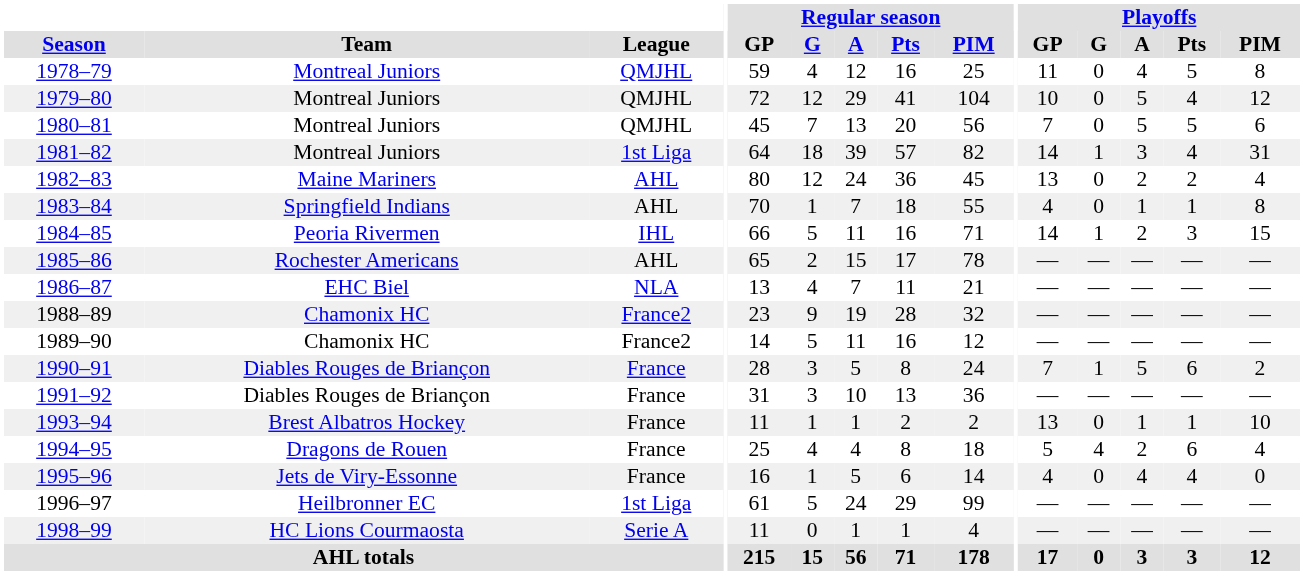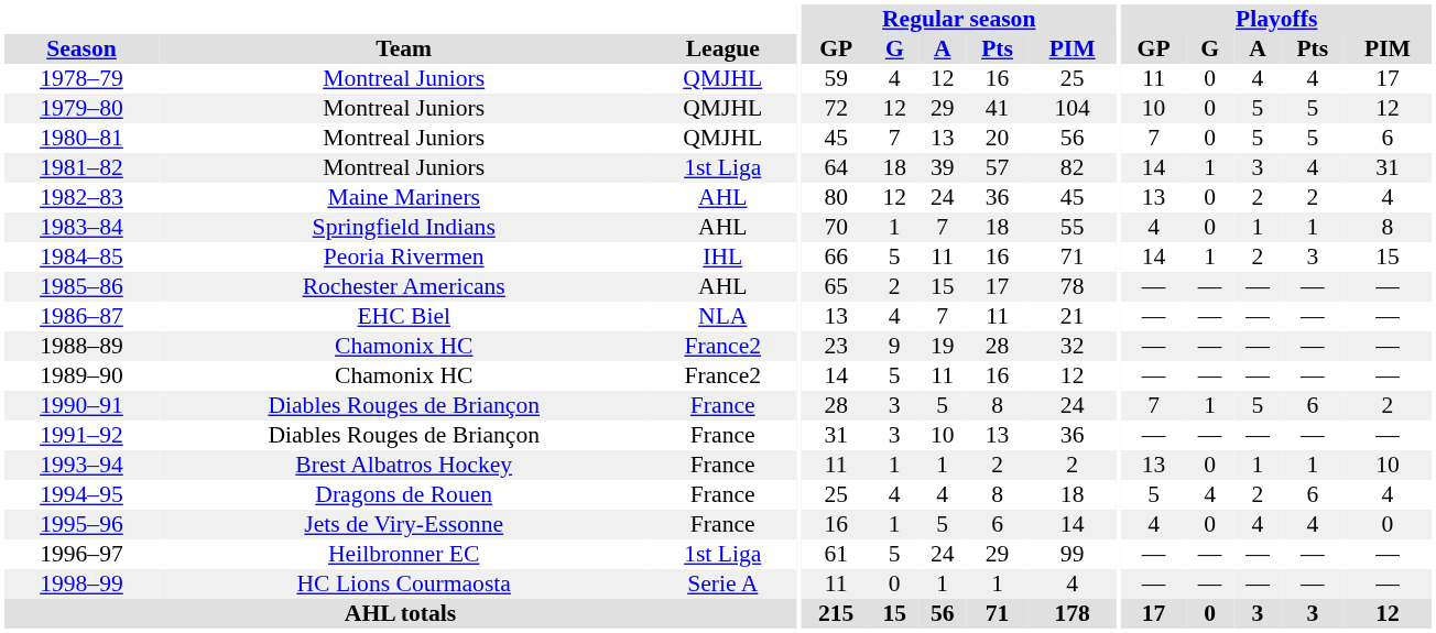 <table border="0" cellpadding="1" cellspacing="0" style="text-align:center; width:60em">
 <tr bgcolor="#e0e0e0">
 <th colspan="3" bgcolor="#ffffff"></th>
 <th rowspan="101" bgcolor="#ffffff"></th>
 <th colspan="5"><a href='#'>Regular season</a></th>
 <th rowspan="101" bgcolor="#ffffff"></th>
 <th colspan="5"><a href='#'>Playoffs</a></th>
 </tr>
 <tr bgcolor="#e0e0e0">
 <th><a href='#'>Season</a></th>
 <th>Team</th>
 <th>League</th>
 <th>GP</th>
 <th><a href='#'>G</a></th>
 <th><a href='#'>A</a></th>
 <th><a href='#'>Pts</a></th>
 <th><a href='#'>PIM</a></th>
 <th>GP</th>
 <th>G</th>
 <th>A</th>
 <th>Pts</th>
 <th>PIM</th>
 </tr>
 <tr>
 <td><a href='#'>1978–79</a></td>
 <td><a href='#'>Montreal Juniors</a></td>
 <td><a href='#'>QMJHL</a></td>
 <td>59</td>
 <td>4</td>
 <td>12</td>
 <td>16</td>
 <td>25</td>
 <td>11</td>
 <td>0</td>
 <td>4</td>
-<td>5</td>
-<td>8</td>
+<td>4</td>
+<td>17</td>
 </tr>
 <tr bgcolor="#f0f0f0">
 <td><a href='#'>1979–80</a></td>
 <td>Montreal Juniors</td>
 <td>QMJHL</td>
 <td>72</td>
 <td>12</td>
 <td>29</td>
 <td>41</td>
 <td>104</td>
 <td>10</td>
 <td>0</td>
 <td>5</td>
-<td>4</td>
+<td>5</td>
 <td>12</td>
 </tr>
 <tr>
 <td><a href='#'>1980–81</a></td>
 <td>Montreal Juniors</td>
 <td>QMJHL</td>
 <td>45</td>
 <td>7</td>
 <td>13</td>
 <td>20</td>
 <td>56</td>
 <td>7</td>
 <td>0</td>
 <td>5</td>
 <td>5</td>
 <td>6</td>
 </tr>
 <tr bgcolor="#f0f0f0">
 <td><a href='#'>1981–82</a></td>
 <td>Montreal Juniors</td>
 <td><a href='#'>1st Liga</a></td>
 <td>64</td>
 <td>18</td>
 <td>39</td>
 <td>57</td>
 <td>82</td>
 <td>14</td>
 <td>1</td>
 <td>3</td>
 <td>4</td>
 <td>31</td>
 </tr>
 <tr>
 <td><a href='#'>1982–83</a></td>
 <td><a href='#'>Maine Mariners</a></td>
 <td><a href='#'>AHL</a></td>
 <td>80</td>
 <td>12</td>
 <td>24</td>
 <td>36</td>
 <td>45</td>
 <td>13</td>
 <td>0</td>
 <td>2</td>
 <td>2</td>
 <td>4</td>
 </tr>
 <tr bgcolor="#f0f0f0">
 <td><a href='#'>1983–84</a></td>
 <td><a href='#'>Springfield Indians</a></td>
 <td>AHL</td>
 <td>70</td>
 <td>1</td>
 <td>7</td>
 <td>18</td>
 <td>55</td>
 <td>4</td>
 <td>0</td>
 <td>1</td>
 <td>1</td>
 <td>8</td>
 </tr>
 <tr>
 <td><a href='#'>1984–85</a></td>
 <td><a href='#'>Peoria Rivermen</a></td>
 <td><a href='#'>IHL</a></td>
 <td>66</td>
 <td>5</td>
 <td>11</td>
 <td>16</td>
 <td>71</td>
 <td>14</td>
 <td>1</td>
 <td>2</td>
 <td>3</td>
 <td>15</td>
 </tr>
 <tr bgcolor="#f0f0f0">
 <td><a href='#'>1985–86</a></td>
 <td><a href='#'>Rochester Americans</a></td>
 <td>AHL</td>
 <td>65</td>
 <td>2</td>
 <td>15</td>
 <td>17</td>
 <td>78</td>
 <td>—</td>
 <td>—</td>
 <td>—</td>
 <td>—</td>
 <td>—</td>
 </tr>
 <tr>
 <td><a href='#'>1986–87</a></td>
 <td><a href='#'>EHC Biel</a></td>
 <td><a href='#'>NLA</a></td>
 <td>13</td>
 <td>4</td>
 <td>7</td>
 <td>11</td>
 <td>21</td>
 <td>—</td>
 <td>—</td>
 <td>—</td>
 <td>—</td>
 <td>—</td>
 </tr>
 <tr bgcolor="#f0f0f0">
 <td>1988–89</td>
 <td><a href='#'>Chamonix HC</a></td>
 <td><a href='#'>France2</a></td>
 <td>23</td>
 <td>9</td>
 <td>19</td>
 <td>28</td>
 <td>32</td>
 <td>—</td>
 <td>—</td>
 <td>—</td>
 <td>—</td>
 <td>—</td>
 </tr>
 <tr>
 <td>1989–90</td>
 <td>Chamonix HC</td>
 <td>France2</td>
 <td>14</td>
 <td>5</td>
 <td>11</td>
 <td>16</td>
 <td>12</td>
 <td>—</td>
 <td>—</td>
 <td>—</td>
 <td>—</td>
 <td>—</td>
 </tr>
 <tr bgcolor="#f0f0f0">
 <td><a href='#'>1990–91</a></td>
 <td><a href='#'>Diables Rouges de Briançon</a></td>
 <td><a href='#'>France</a></td>
 <td>28</td>
 <td>3</td>
 <td>5</td>
 <td>8</td>
 <td>24</td>
 <td>7</td>
 <td>1</td>
 <td>5</td>
 <td>6</td>
 <td>2</td>
 </tr>
 <tr>
 <td><a href='#'>1991–92</a></td>
 <td>Diables Rouges de Briançon</td>
 <td>France</td>
 <td>31</td>
 <td>3</td>
 <td>10</td>
 <td>13</td>
 <td>36</td>
 <td>—</td>
 <td>—</td>
 <td>—</td>
 <td>—</td>
 <td>—</td>
 </tr>
 <tr bgcolor="#f0f0f0">
 <td><a href='#'>1993–94</a></td>
 <td><a href='#'>Brest Albatros Hockey</a></td>
 <td>France</td>
 <td>11</td>
 <td>1</td>
 <td>1</td>
 <td>2</td>
 <td>2</td>
 <td>13</td>
 <td>0</td>
 <td>1</td>
 <td>1</td>
 <td>10</td>
 </tr>
 <tr>
 <td><a href='#'>1994–95</a></td>
 <td><a href='#'>Dragons de Rouen</a></td>
 <td>France</td>
 <td>25</td>
 <td>4</td>
 <td>4</td>
 <td>8</td>
 <td>18</td>
 <td>5</td>
 <td>4</td>
 <td>2</td>
 <td>6</td>
 <td>4</td>
 </tr>
 <tr bgcolor="#f0f0f0">
 <td><a href='#'>1995–96</a></td>
 <td><a href='#'>Jets de Viry-Essonne</a></td>
 <td>France</td>
 <td>16</td>
 <td>1</td>
 <td>5</td>
 <td>6</td>
 <td>14</td>
 <td>4</td>
 <td>0</td>
 <td>4</td>
 <td>4</td>
 <td>0</td>
 </tr>
 <tr>
 <td>1996–97</td>
 <td><a href='#'>Heilbronner EC</a></td>
 <td><a href='#'>1st Liga</a></td>
 <td>61</td>
 <td>5</td>
 <td>24</td>
 <td>29</td>
 <td>99</td>
 <td>—</td>
 <td>—</td>
 <td>—</td>
 <td>—</td>
 <td>—</td>
 </tr>
 <tr bgcolor="#f0f0f0">
 <td><a href='#'>1998–99</a></td>
 <td><a href='#'>HC Lions Courmaosta</a></td>
 <td><a href='#'>Serie A</a></td>
 <td>11</td>
 <td>0</td>
 <td>1</td>
 <td>1</td>
 <td>4</td>
 <td>—</td>
 <td>—</td>
 <td>—</td>
 <td>—</td>
 <td>—</td>
 </tr>
 <tr bgcolor="#e0e0e0">
 <th colspan="3">AHL totals</th>
 <th>215</th>
 <th>15</th>
 <th>56</th>
 <th>71</th>
 <th>178</th>
 <th>17</th>
 <th>0</th>
 <th>3</th>
 <th>3</th>
 <th>12</th>
 </tr>
 </table>
